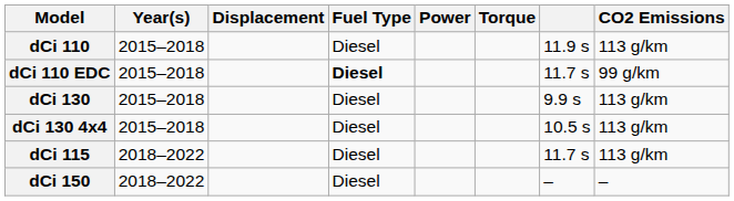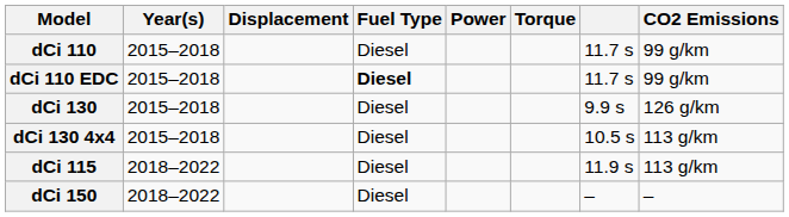 <table class="wikitable sortable collapsible">
 <tr>
 <th>Model</th>
 <th>Year(s)</th>
 <th>Displacement</th>
 <th>Fuel Type</th>
 <th>Power</th>
 <th>Torque</th>
 <th></th>
 <th>CO2 Emissions</th>
 </tr>
 <tr>
 <th>dCi 110</th>
 <td>2015–2018</td>
 <td></td>
 <td>Diesel</td>
 <td></td>
 <td></td>
-<td>11.9 s</td>
-<td>113 g/km</td>
+<td>11.7 s</td>
+<td>99 g/km</td>
 </tr>
 <tr>
 <th>dCi 110 EDC</th>
 <td>2015–2018</td>
 <td></td>
 <td><strong>Diesel</strong></td>
 <td></td>
 <td></td>
 <td>11.7 s</td>
 <td>99 g/km</td>
 </tr>
 <tr>
 <th>dCi 130</th>
 <td>2015–2018</td>
 <td></td>
 <td>Diesel</td>
 <td></td>
 <td></td>
 <td>9.9 s</td>
-<td>113 g/km</td>
+<td>126 g/km</td>
 </tr>
 <tr>
 <th>dCi 130 4x4</th>
 <td>2015–2018</td>
 <td></td>
 <td>Diesel</td>
 <td></td>
 <td></td>
 <td>10.5 s</td>
 <td>113 g/km</td>
 </tr>
 <tr>
 <th>dCi 115</th>
 <td>2018–2022</td>
 <td></td>
 <td>Diesel</td>
 <td></td>
 <td></td>
-<td>11.7 s</td>
+<td>11.9 s</td>
 <td>113 g/km</td>
 </tr>
 <tr>
 <th>dCi 150</th>
 <td>2018–2022</td>
 <td></td>
 <td>Diesel</td>
 <td></td>
 <td></td>
 <td>–</td>
 <td>–</td>
 </tr>
 </table>
